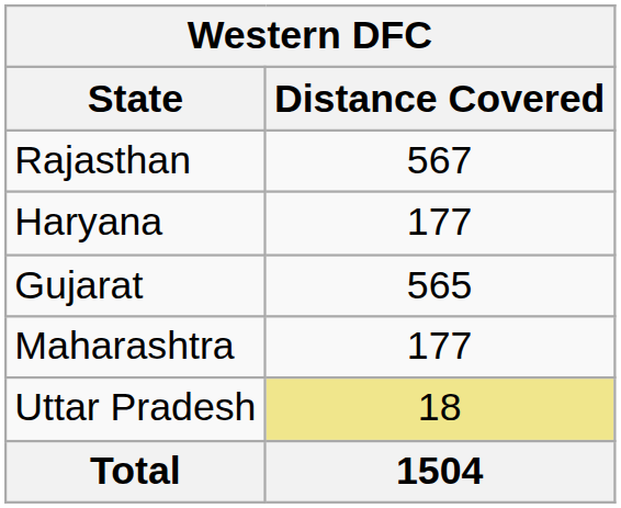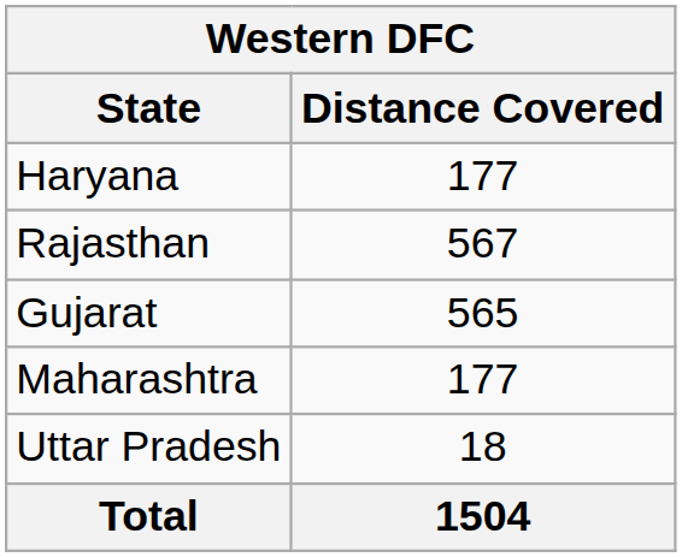 <table class="wikitable">
 <tr>
 <th colspan=2>Western DFC</th>
 </tr>
 <tr>
 <th>State</th>
 <th>Distance Covered</th>
 </tr>
 <tr>
+<td>Haryana</td>
+<td style="text-align:center;">177</td>
+</tr>
+<tr>
 <td>Rajasthan</td>
 <td style="text-align:center;">567</td>
-</tr>
-<tr>
-<td>Haryana</td>
-<td style="text-align:center;">177</td>
 </tr>
 <tr>
 <td>Gujarat</td>
 <td style="text-align:center;">565</td>
 </tr>
 <tr>
 <td>Maharashtra</td>
 <td style="text-align:center;">177</td>
 </tr>
 <tr>
 <td>Uttar Pradesh</td>
-<td style="background: khaki; text-align:center;">18</td>
+<td style="text-align:center;">18</td>
 </tr>
 <tr>
 <th>Total</th>
 <th>1504</th>
 </tr>
 </table>
